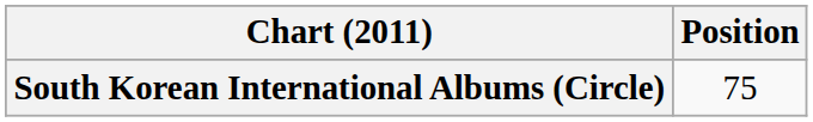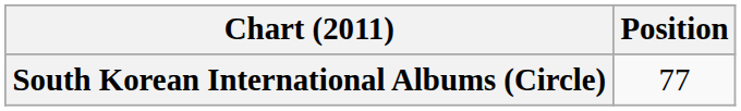 <table class="wikitable sortable plainrowheaders" style="text-align:center;">
 <tr>
 <th scope="col">Chart (2011)</th>
 <th scope="col">Position</th>
 </tr>
 <tr>
 <th scope="row">South Korean International Albums (Circle)</th>
-<td>75</td>
+<td>77</td>
 </tr>
 </table>
